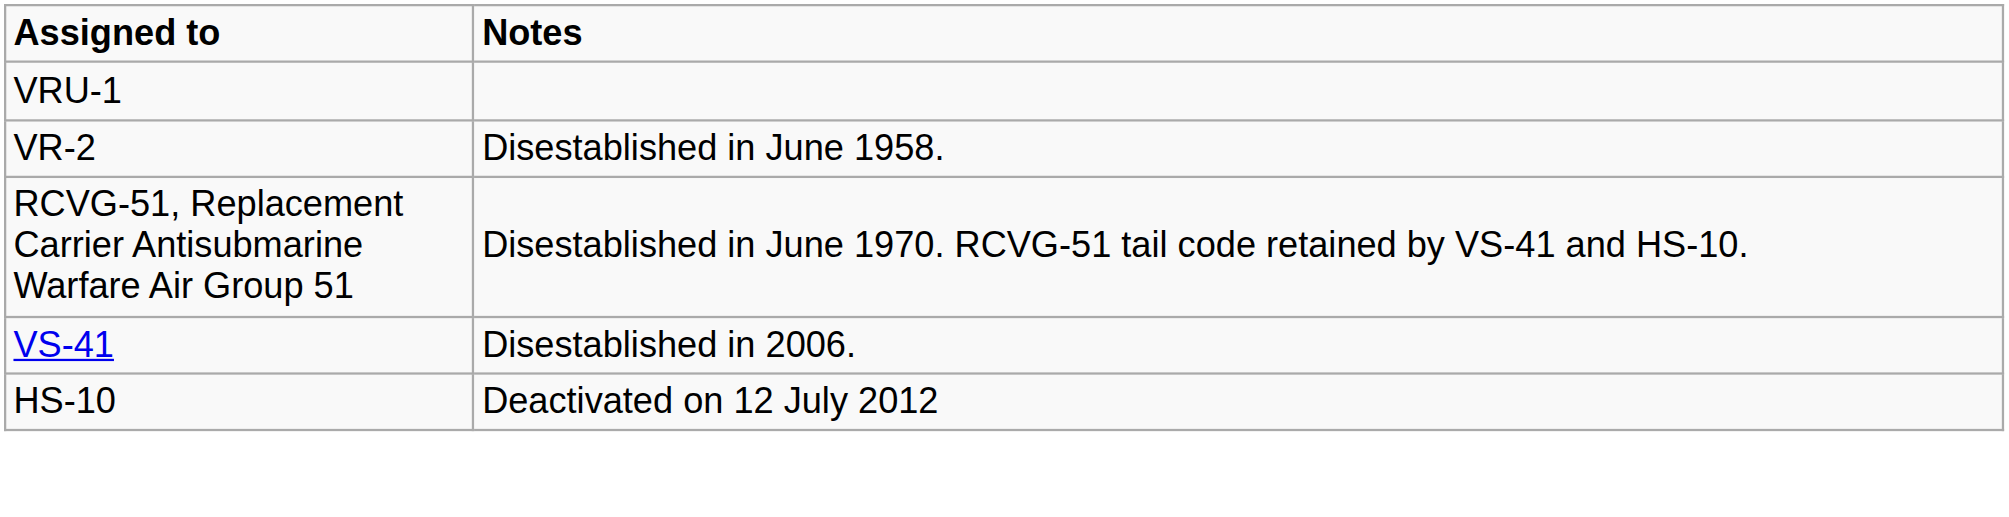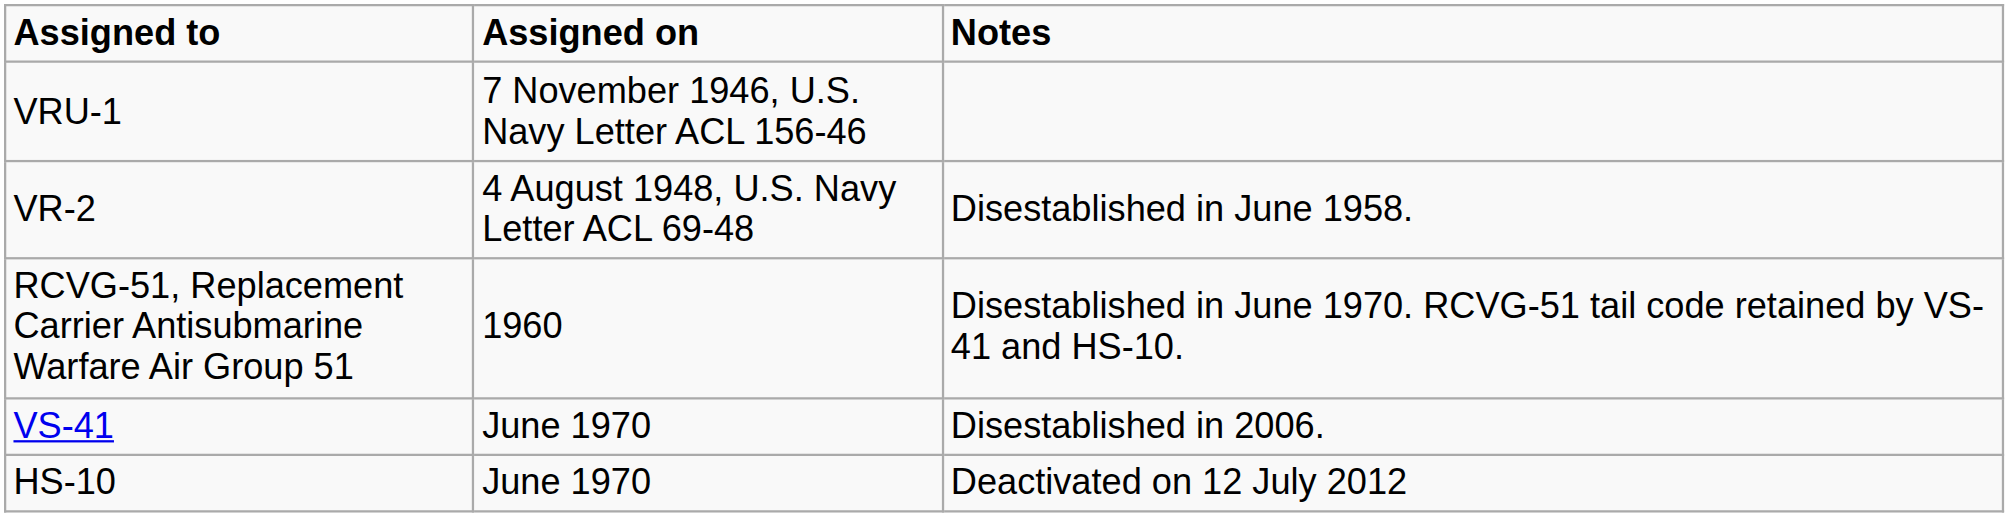 <table class="wikitable" style="width: 70%;">
 <tr>
 <td style="width: 200px;"><strong>Assigned to</strong></td>
+<td style="width: 200px;"><strong>Assigned on</strong></td>
 <td><strong>Notes</strong></td>
 </tr>
 <tr>
 <td>VRU-1</td>
+<td>7 November 1946, U.S. Navy Letter ACL 156-46</td>
 <td></td>
 </tr>
 <tr>
 <td>VR-2</td>
+<td>4 August 1948, U.S. Navy Letter ACL 69-48</td>
 <td>Disestablished in June 1958.</td>
 </tr>
 <tr>
 <td>RCVG-51, Replacement Carrier Antisubmarine Warfare Air Group 51</td>
+<td>1960</td>
 <td>Disestablished in June 1970. RCVG-51 tail code retained by VS-41 and HS-10.</td>
 </tr>
 <tr>
 <td><a href='#'>VS-41</a></td>
+<td>June 1970</td>
 <td>Disestablished in 2006.</td>
 </tr>
 <tr>
 <td>HS-10</td>
+<td>June 1970</td>
 <td>Deactivated on 12 July 2012</td>
 </tr>
 </table>
